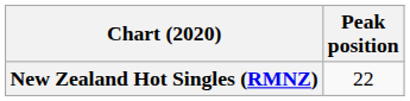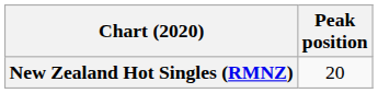 <table class="wikitable plainrowheaders" style="text-align:center">
 <tr>
 <th scope="col">Chart (2020)</th>
 <th scope="col">Peak<br>position</th>
 </tr>
 <tr>
 <th scope="row">New Zealand Hot Singles (<a href='#'>RMNZ</a>)</th>
-<td>22</td>
+<td>20</td>
 </tr>
 </table>
